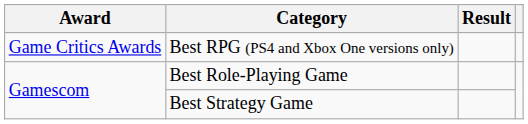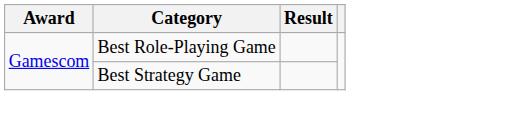 <table class="wikitable sortable">
 <tr>
 <th>Award</th>
 <th>Category</th>
 <th>Result</th>
 <th></th>
-</tr>
-<tr>
-<td><a href='#'>Game Critics Awards</a></td>
-<td>Best RPG <small>(PS4 and Xbox One versions only)</small></td>
-<td></td>
-<td style="text-align:center;"></td>
 </tr>
 <tr>
 <td rowspan=2><a href='#'>Gamescom</a></td>
 <td>Best Role-Playing Game</td>
 <td></td>
 <td style="text-align:center;" rowspan="2"></td>
 </tr>
 <tr>
 <td>Best Strategy Game</td>
 <td></td>
 </tr>
 </table>
